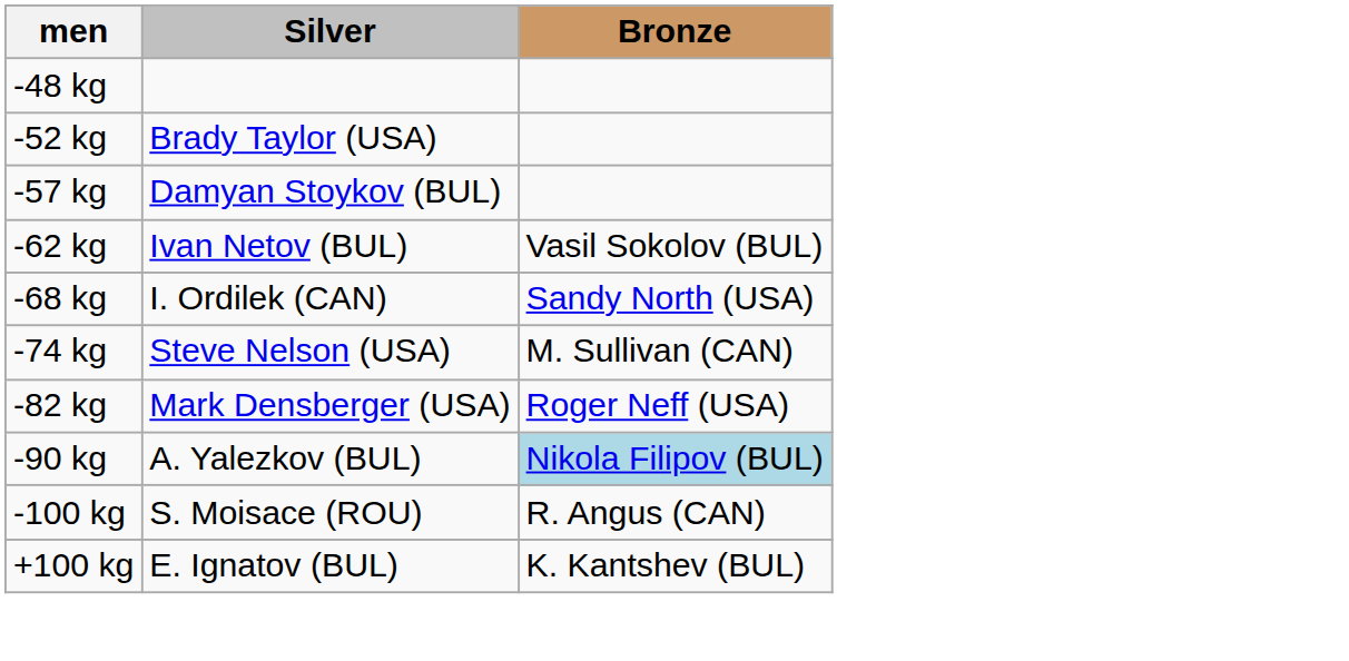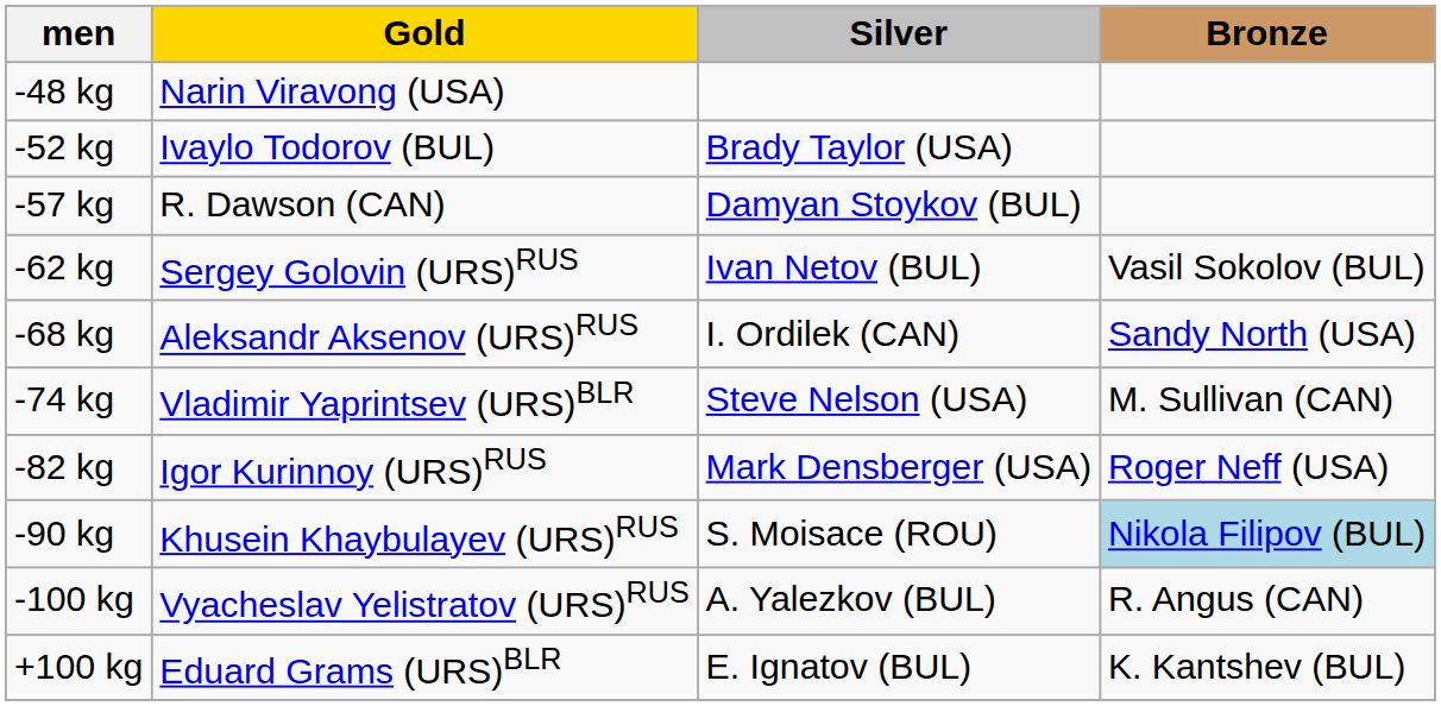 <table class="wikitable">
 <tr>
 <th>men</th>
+<th style="background: gold">Gold</th>
 <th style="background: silver">Silver</th>
 <th style="background: #cc9966">Bronze</th>
 </tr>
 <tr>
 <td>-48 kg</td>
+<td> <a href='#'>Narin Viravong</a> (USA)</td>
 <td></td>
 <td></td>
 </tr>
 <tr>
 <td>-52 kg</td>
+<td> <a href='#'>Ivaylo Todorov</a> (BUL)</td>
 <td> <a href='#'>Brady Taylor</a> (USA)</td>
 <td></td>
 </tr>
 <tr>
 <td>-57 kg</td>
+<td> R. Dawson (CAN)</td>
 <td> <a href='#'>Damyan Stoykov</a> (BUL)</td>
 <td></td>
 </tr>
 <tr>
 <td>-62 kg</td>
+<td> <a href='#'>Sergey Golovin</a> (URS)<sup>RUS</sup></td>
 <td> <a href='#'>Ivan Netov</a> (BUL)</td>
 <td> Vasil Sokolov (BUL)</td>
 </tr>
 <tr>
 <td>-68 kg</td>
+<td> <a href='#'>Aleksandr Aksenov</a> (URS)<sup>RUS</sup></td>
 <td> I. Ordilek (CAN)</td>
 <td> <a href='#'>Sandy North</a> (USA)</td>
 </tr>
 <tr>
 <td>-74 kg</td>
+<td> <a href='#'>Vladimir Yaprintsev</a> (URS)<sup>BLR</sup></td>
 <td> <a href='#'>Steve Nelson</a> (USA)</td>
 <td> M. Sullivan (CAN)</td>
 </tr>
 <tr>
 <td>-82 kg</td>
+<td> <a href='#'>Igor Kurinnoy</a> (URS)<sup>RUS</sup></td>
 <td> <a href='#'>Mark Densberger</a> (USA)</td>
 <td> <a href='#'>Roger Neff</a> (USA)</td>
 </tr>
 <tr>
 <td>-90 kg</td>
-<td> A. Yalezkov (BUL)</td>
+<td> <a href='#'>Khusein Khaybulayev</a> (URS)<sup>RUS</sup></td>
+<td> S. Moisace (ROU)</td>
 <td style="background: lightblue;"> <a href='#'>Nikola Filipov</a> (BUL)</td>
 </tr>
 <tr>
 <td>-100 kg</td>
-<td> S. Moisace (ROU)</td>
+<td> <a href='#'>Vyacheslav Yelistratov</a> (URS)<sup>RUS</sup></td>
+<td> A. Yalezkov (BUL)</td>
 <td> R. Angus (CAN)</td>
 </tr>
 <tr>
 <td>+100 kg</td>
+<td> <a href='#'>Eduard Grams</a> (URS)<sup>BLR</sup></td>
 <td> E. Ignatov (BUL)</td>
 <td> K. Kantshev (BUL)</td>
 </tr>
 </table>
